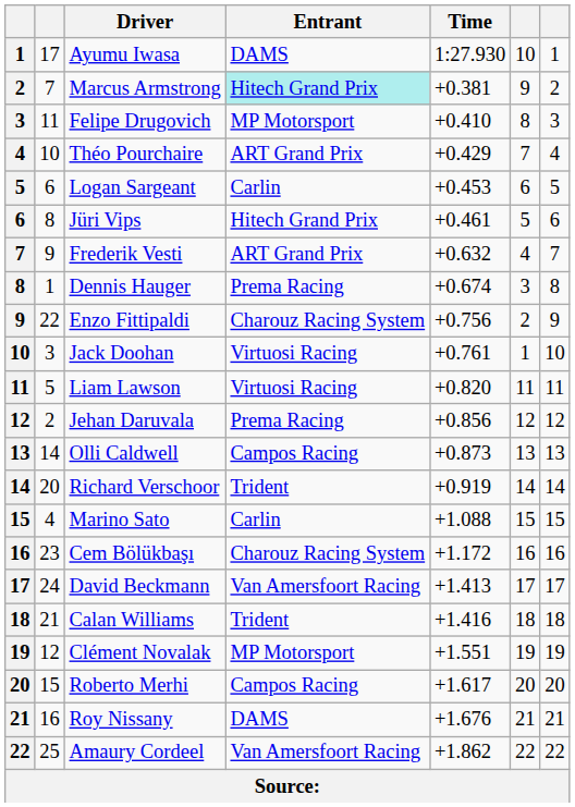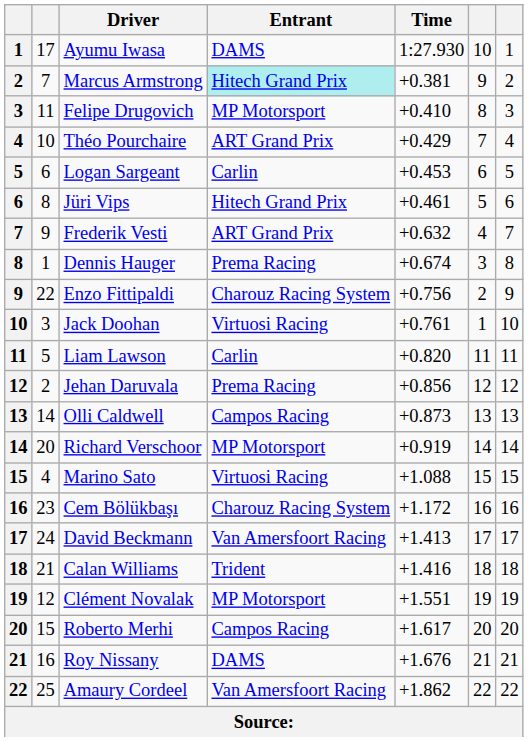 <table class="wikitable" style="font-size:85%">
 <tr>
 <th scope="col"></th>
 <th scope="col"></th>
 <th scope="col">Driver</th>
 <th scope="col">Entrant</th>
 <th scope="col">Time</th>
 <th scope="col"></th>
 <th scope="col"></th>
 </tr>
 <tr>
 <th>1</th>
 <td align="center">17</td>
 <td> <a href='#'>Ayumu Iwasa</a></td>
 <td><a href='#'>DAMS</a></td>
 <td>1:27.930</td>
 <td align="center">10</td>
 <td align="center">1</td>
 </tr>
 <tr>
 <th>2</th>
 <td align="center">7</td>
 <td> <a href='#'>Marcus Armstrong</a></td>
 <td style="background: paleturquoise;"><a href='#'>Hitech Grand Prix</a></td>
 <td>+0.381</td>
 <td align="center">9</td>
 <td align="center">2</td>
 </tr>
 <tr>
 <th>3</th>
 <td align="center">11</td>
 <td> <a href='#'>Felipe Drugovich</a></td>
 <td><a href='#'>MP Motorsport</a></td>
 <td>+0.410</td>
 <td align="center">8</td>
 <td align="center">3</td>
 </tr>
 <tr>
 <th>4</th>
 <td align="center">10</td>
 <td> <a href='#'>Théo Pourchaire</a></td>
 <td><a href='#'>ART Grand Prix</a></td>
 <td>+0.429</td>
 <td align="center">7</td>
 <td align="center">4</td>
 </tr>
 <tr>
 <th>5</th>
 <td align="center">6</td>
 <td> <a href='#'>Logan Sargeant</a></td>
 <td><a href='#'>Carlin</a></td>
 <td>+0.453</td>
 <td align="center">6</td>
 <td align="center">5</td>
 </tr>
 <tr>
 <th>6</th>
 <td align="center">8</td>
 <td> <a href='#'>Jüri Vips</a></td>
 <td><a href='#'>Hitech Grand Prix</a></td>
 <td>+0.461</td>
 <td align="center">5</td>
 <td align="center">6</td>
 </tr>
 <tr>
 <th>7</th>
 <td align="center">9</td>
 <td> <a href='#'>Frederik Vesti</a></td>
 <td><a href='#'>ART Grand Prix</a></td>
 <td>+0.632</td>
 <td align="center">4</td>
 <td align="center">7</td>
 </tr>
 <tr>
 <th>8</th>
 <td align="center">1</td>
 <td> <a href='#'>Dennis Hauger</a></td>
 <td><a href='#'>Prema Racing</a></td>
 <td>+0.674</td>
 <td align="center">3</td>
 <td align="center">8</td>
 </tr>
 <tr>
 <th>9</th>
 <td align="center">22</td>
 <td> <a href='#'>Enzo Fittipaldi</a></td>
 <td><a href='#'>Charouz Racing System</a></td>
 <td>+0.756</td>
 <td align="center">2</td>
 <td align="center">9</td>
 </tr>
 <tr>
 <th>10</th>
 <td align="center">3</td>
 <td> <a href='#'>Jack Doohan</a></td>
 <td><a href='#'>Virtuosi Racing</a></td>
 <td>+0.761</td>
 <td align="center">1</td>
 <td align="center">10</td>
 </tr>
 <tr>
 <th>11</th>
 <td align="center">5</td>
 <td> <a href='#'>Liam Lawson</a></td>
-<td><a href='#'>Virtuosi Racing</a></td>
+<td><a href='#'>Carlin</a></td>
 <td>+0.820</td>
 <td align="center">11</td>
 <td align="center">11</td>
 </tr>
 <tr>
 <th>12</th>
 <td align="center">2</td>
 <td> <a href='#'>Jehan Daruvala</a></td>
 <td><a href='#'>Prema Racing</a></td>
 <td>+0.856</td>
 <td align="center">12</td>
 <td align="center">12</td>
 </tr>
 <tr>
 <th>13</th>
 <td align="center">14</td>
 <td> <a href='#'>Olli Caldwell</a></td>
 <td><a href='#'>Campos Racing</a></td>
 <td>+0.873</td>
 <td align="center">13</td>
 <td align="center">13</td>
 </tr>
 <tr>
 <th>14</th>
 <td align="center">20</td>
 <td> <a href='#'>Richard Verschoor</a></td>
-<td><a href='#'>Trident</a></td>
+<td><a href='#'>MP Motorsport</a></td>
 <td>+0.919</td>
 <td align="center">14</td>
 <td align="center">14</td>
 </tr>
 <tr>
 <th>15</th>
 <td align="center">4</td>
 <td> <a href='#'>Marino Sato</a></td>
-<td><a href='#'>Carlin</a></td>
+<td><a href='#'>Virtuosi Racing</a></td>
 <td>+1.088</td>
 <td align="center">15</td>
 <td align="center">15</td>
 </tr>
 <tr>
 <th>16</th>
 <td align="center">23</td>
 <td> <a href='#'>Cem Bölükbaşı</a></td>
 <td><a href='#'>Charouz Racing System</a></td>
 <td>+1.172</td>
 <td align="center">16</td>
 <td align="center">16</td>
 </tr>
 <tr>
 <th>17</th>
 <td align="center">24</td>
 <td> <a href='#'>David Beckmann</a></td>
 <td><a href='#'>Van Amersfoort Racing</a></td>
 <td>+1.413</td>
 <td align="center">17</td>
 <td align="center">17</td>
 </tr>
 <tr>
 <th>18</th>
 <td align="center">21</td>
 <td> <a href='#'>Calan Williams</a></td>
 <td><a href='#'>Trident</a></td>
 <td>+1.416</td>
 <td align="center">18</td>
 <td align="center">18</td>
 </tr>
 <tr>
 <th>19</th>
 <td align="center">12</td>
 <td> <a href='#'>Clément Novalak</a></td>
 <td><a href='#'>MP Motorsport</a></td>
 <td>+1.551</td>
 <td align="center">19</td>
 <td align="center">19</td>
 </tr>
 <tr>
 <th>20</th>
 <td align="center">15</td>
 <td> <a href='#'>Roberto Merhi</a></td>
 <td><a href='#'>Campos Racing</a></td>
 <td>+1.617</td>
 <td align="center">20</td>
 <td align="center">20</td>
 </tr>
 <tr>
 <th>21</th>
 <td align="center">16</td>
 <td> <a href='#'>Roy Nissany</a></td>
 <td><a href='#'>DAMS</a></td>
 <td>+1.676</td>
 <td align="center">21</td>
 <td align="center">21</td>
 </tr>
 <tr>
 <th>22</th>
 <td align="center">25</td>
 <td>  <a href='#'>Amaury Cordeel</a></td>
 <td><a href='#'>Van Amersfoort Racing</a></td>
 <td>+1.862</td>
 <td align="center">22</td>
 <td align="center">22</td>
 </tr>
 <tr>
 <th colspan="7">Source:</th>
 </tr>
 </table>
